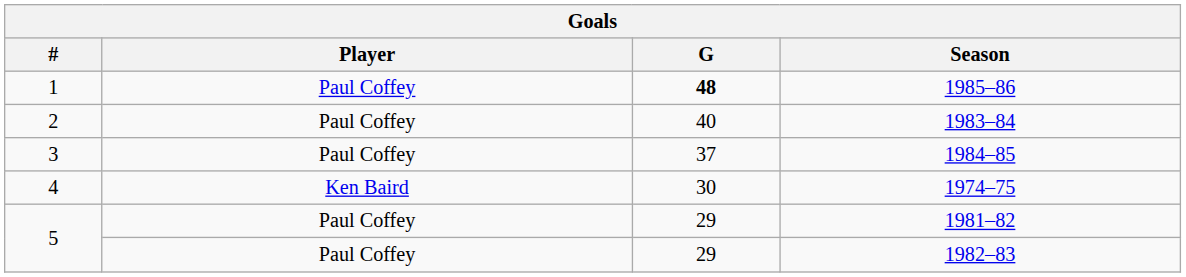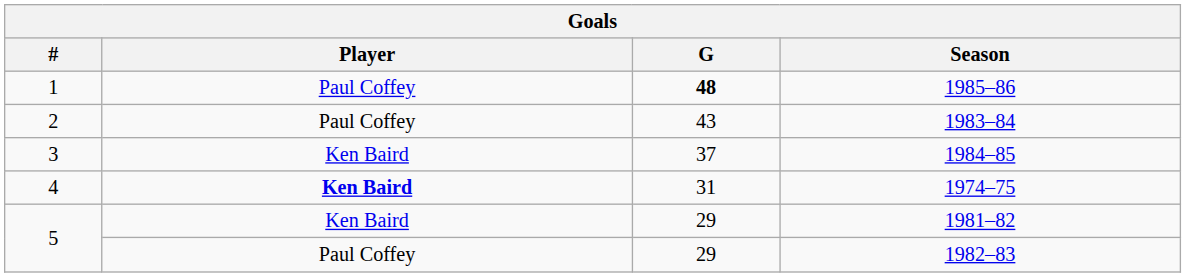 <table class="wikitable" style="text-align: center; font-size: 95%" width="70%">
 <tr>
 <th colspan="4">Goals</th>
 </tr>
 <tr>
 <th>#</th>
 <th>Player</th>
 <th>G</th>
 <th>Season</th>
 </tr>
 <tr>
 <td>1</td>
 <td><a href='#'>Paul Coffey</a></td>
 <td><strong>48</strong></td>
 <td><a href='#'>1985–86</a></td>
 </tr>
 <tr>
 <td>2</td>
 <td>Paul Coffey</td>
-<td>40</td>
+<td>43</td>
 <td><a href='#'>1983–84</a></td>
 </tr>
 <tr>
 <td>3</td>
-<td>Paul Coffey</td>
+<td><a href='#'>Ken Baird</a></td>
 <td>37</td>
 <td><a href='#'>1984–85</a></td>
 </tr>
 <tr>
 <td>4</td>
-<td><a href='#'>Ken Baird</a></td>
-<td>30</td>
+<td><strong><a href='#'>Ken Baird</a></strong></td>
+<td>31</td>
 <td><a href='#'>1974–75</a></td>
 </tr>
 <tr>
 <td rowspan="2">5</td>
-<td>Paul Coffey</td>
+<td><a href='#'>Ken Baird</a></td>
 <td>29</td>
 <td><a href='#'>1981–82</a></td>
 </tr>
 <tr>
 <td>Paul Coffey</td>
 <td>29</td>
 <td><a href='#'>1982–83</a></td>
 </tr>
 </table>
